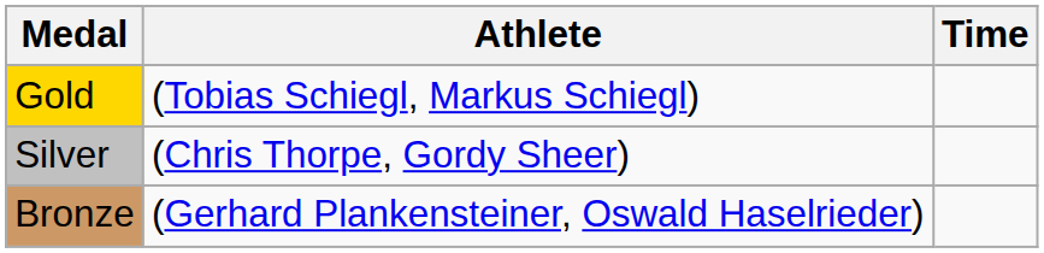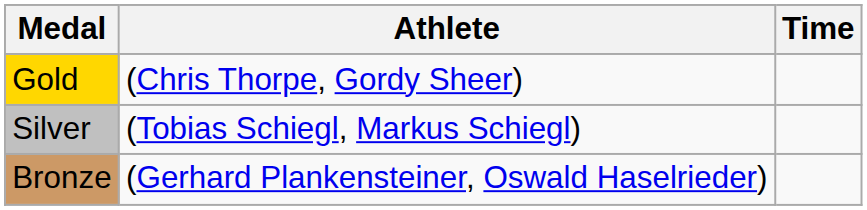 <table class="wikitable">
 <tr>
 <th>Medal</th>
 <th>Athlete</th>
 <th>Time</th>
 </tr>
 <tr>
 <td bgcolor="gold">Gold</td>
-<td> (<a href='#'>Tobias Schiegl</a>, <a href='#'>Markus Schiegl</a>)</td>
+<td> (<a href='#'>Chris Thorpe</a>, <a href='#'>Gordy Sheer</a>)</td>
 <td></td>
 </tr>
 <tr>
 <td bgcolor="silver">Silver</td>
-<td> (<a href='#'>Chris Thorpe</a>, <a href='#'>Gordy Sheer</a>)</td>
+<td> (<a href='#'>Tobias Schiegl</a>, <a href='#'>Markus Schiegl</a>)</td>
 <td></td>
 </tr>
 <tr>
 <td bgcolor="CC9966">Bronze</td>
 <td> (<a href='#'>Gerhard Plankensteiner</a>, <a href='#'>Oswald Haselrieder</a>)</td>
 <td></td>
 </tr>
 </table>
